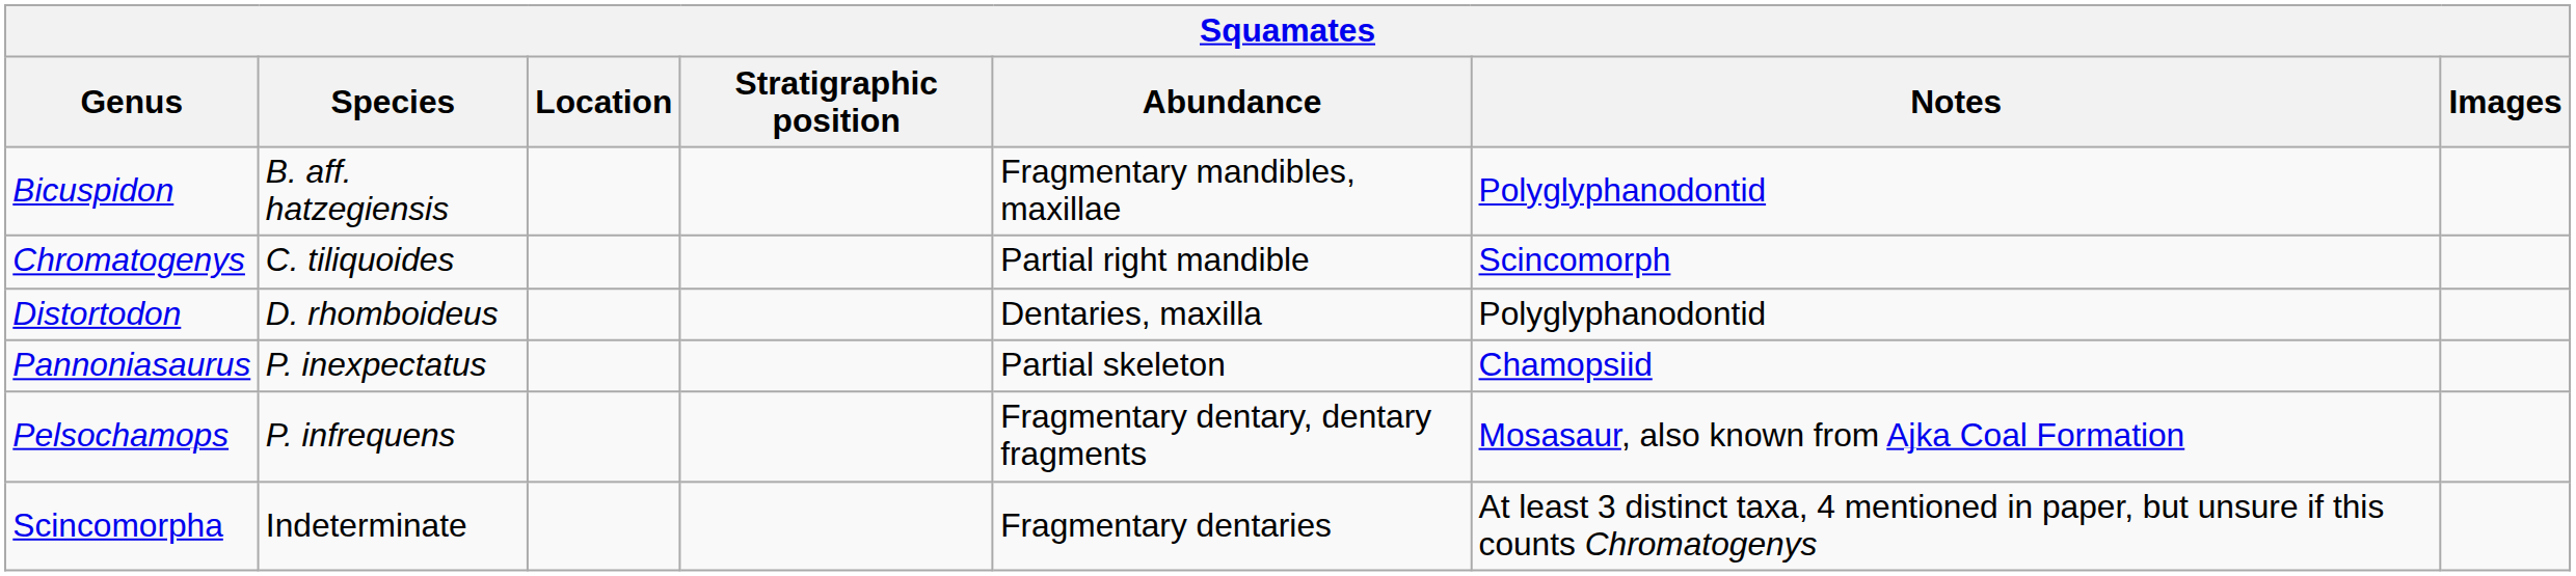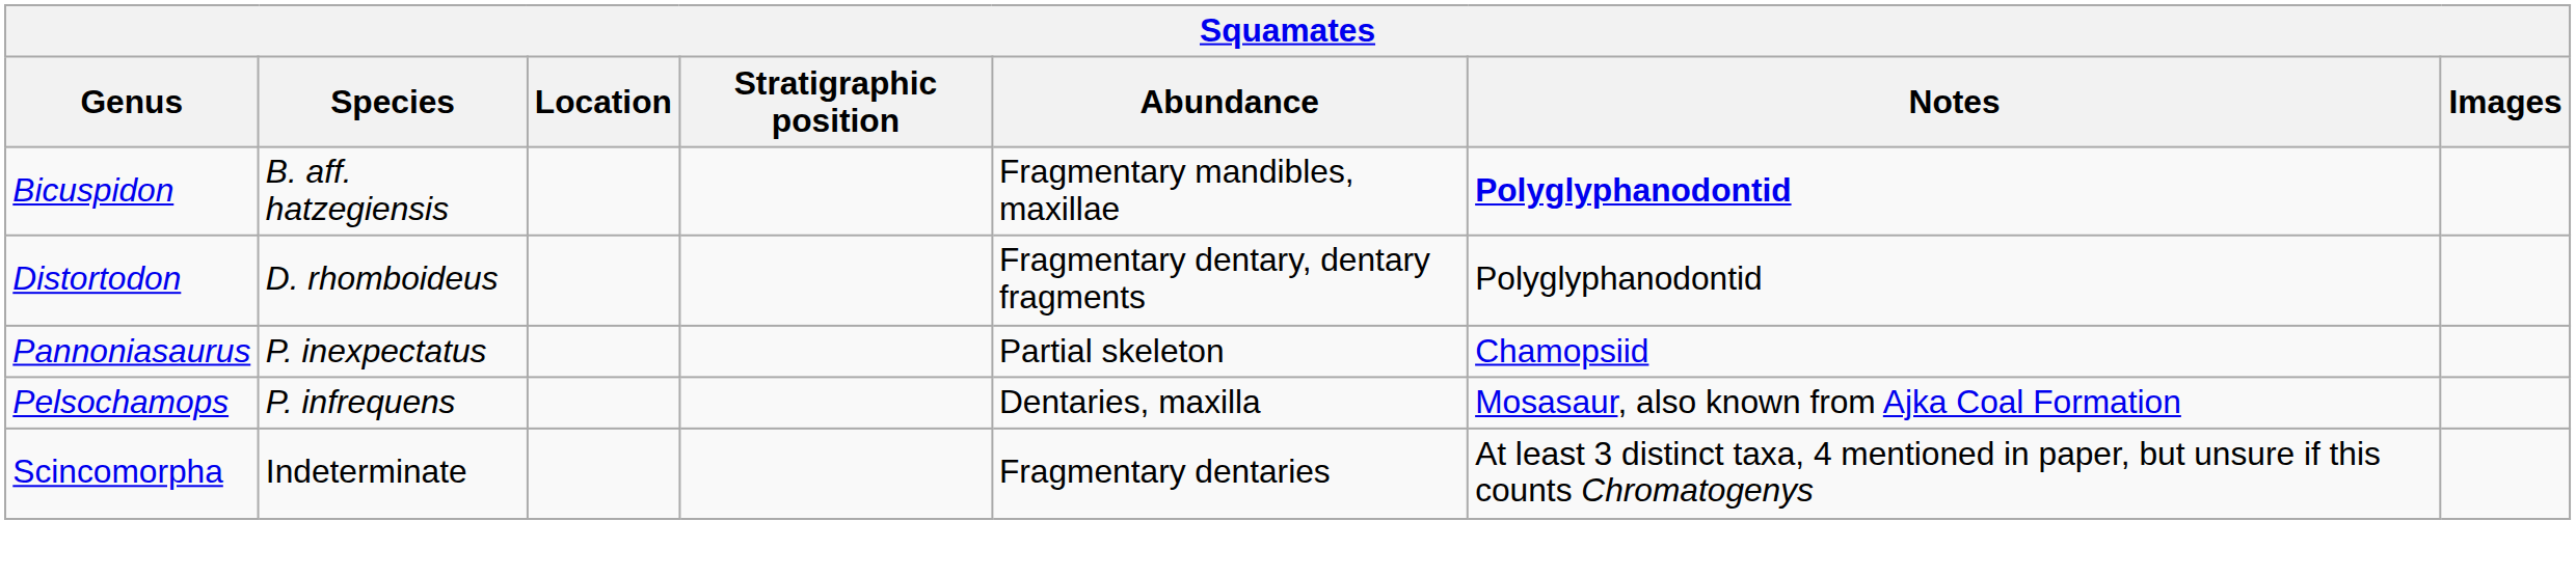 <table class="wikitable">
 <tr>
 <th colspan="7"><a href='#'>Squamates</a></th>
 </tr>
 <tr>
 <th>Genus</th>
 <th>Species</th>
 <th>Location</th>
 <th>Stratigraphic position</th>
 <th>Abundance</th>
 <th>Notes</th>
 <th>Images</th>
 </tr>
 <tr>
 <td><em><a href='#'>Bicuspidon</a></em></td>
 <td><em>B. aff. hatzegiensis</em></td>
 <td></td>
 <td></td>
 <td>Fragmentary mandibles, maxillae</td>
-<td><a href='#'>Polyglyphanodontid</a></td>
-<td></td>
-</tr>
-<tr>
-<td><em><a href='#'>Chromatogenys</a></em></td>
-<td><em>C.  tiliquoides</em></td>
-<td></td>
-<td></td>
-<td>Partial right mandible</td>
-<td><a href='#'>Scincomorph</a></td>
+<td><strong><a href='#'>Polyglyphanodontid</a></strong></td>
 <td></td>
 </tr>
 <tr>
 <td><em><a href='#'>Distortodon</a></em></td>
 <td><em>D. rhomboideus</em></td>
 <td></td>
 <td></td>
-<td>Dentaries, maxilla</td>
+<td>Fragmentary dentary, dentary fragments</td>
 <td>Polyglyphanodontid</td>
 <td></td>
 </tr>
 <tr>
 <td><em><a href='#'>Pannoniasaurus</a></em></td>
 <td><em>P. inexpectatus</em></td>
 <td></td>
 <td></td>
 <td>Partial skeleton</td>
 <td><a href='#'>Chamopsiid</a></td>
 <td></td>
 </tr>
 <tr>
 <td><em><a href='#'>Pelsochamops</a></em></td>
 <td><em>P.  infrequens</em></td>
 <td></td>
 <td></td>
-<td>Fragmentary dentary, dentary fragments</td>
+<td>Dentaries, maxilla</td>
 <td><a href='#'>Mosasaur</a>, also known from <a href='#'>Ajka Coal Formation</a></td>
 <td></td>
 </tr>
 <tr>
 <td><a href='#'>Scincomorpha</a></td>
 <td>Indeterminate</td>
 <td></td>
 <td></td>
 <td>Fragmentary dentaries</td>
 <td>At least 3 distinct taxa, 4 mentioned in paper, but unsure if this counts <em>Chromatogenys</em></td>
 <td></td>
 </tr>
 </table>
